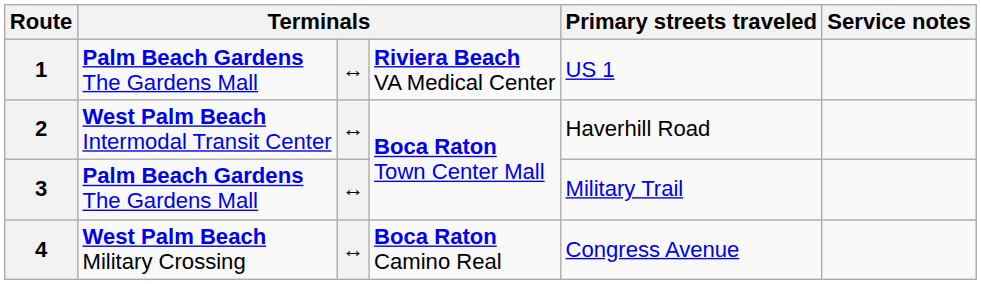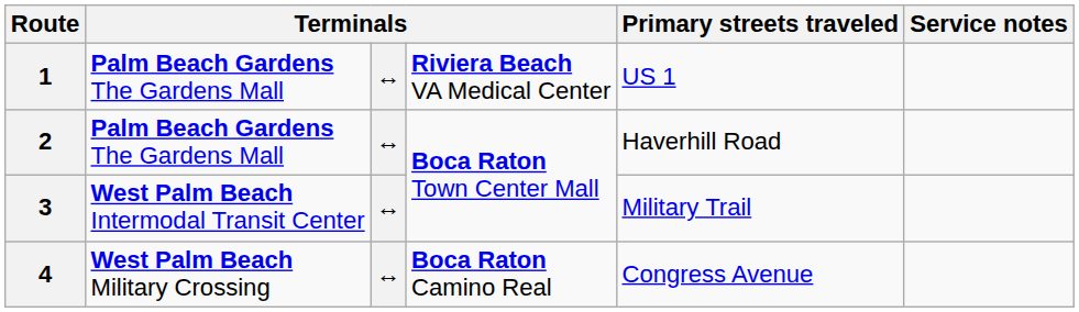 <table class=wikitable>
 <tr>
 <th>Route</th>
 <th colspan=3>Terminals</th>
 <th>Primary streets traveled</th>
 <th>Service notes</th>
 </tr>
 <tr>
 <th>1</th>
 <td><strong><a href='#'>Palm Beach Gardens</a></strong><br><a href='#'>The Gardens Mall</a></td>
 <th><span>↔</span></th>
 <td><strong><a href='#'>Riviera Beach</a></strong><br>VA Medical Center</td>
 <td><a href='#'>US 1</a></td>
 <td></td>
 </tr>
 <tr>
 <th>2</th>
-<td><strong><a href='#'>West Palm Beach</a></strong><br><a href='#'>Intermodal Transit Center</a></td>
+<td><strong><a href='#'>Palm Beach Gardens</a></strong><br><a href='#'>The Gardens Mall</a></td>
 <th><span>↔</span></th>
 <td rowspan=2><strong><a href='#'>Boca Raton</a></strong><br><a href='#'>Town Center Mall</a></td>
 <td>Haverhill Road</td>
 <td></td>
 </tr>
 <tr>
 <th>3</th>
-<td><strong><a href='#'>Palm Beach Gardens</a></strong><br><a href='#'>The Gardens Mall</a></td>
+<td><strong><a href='#'>West Palm Beach</a></strong><br><a href='#'>Intermodal Transit Center</a></td>
 <th><span>↔</span></th>
 <td><a href='#'>Military Trail</a></td>
 <td></td>
 </tr>
 <tr>
 <th>4</th>
 <td><strong><a href='#'>West Palm Beach</a></strong><br>Military Crossing</td>
 <th><span>↔</span></th>
 <td><strong><a href='#'>Boca Raton</a></strong><br>Camino Real</td>
 <td><a href='#'>Congress Avenue</a></td>
 <td></td>
 </tr>
 </table>
